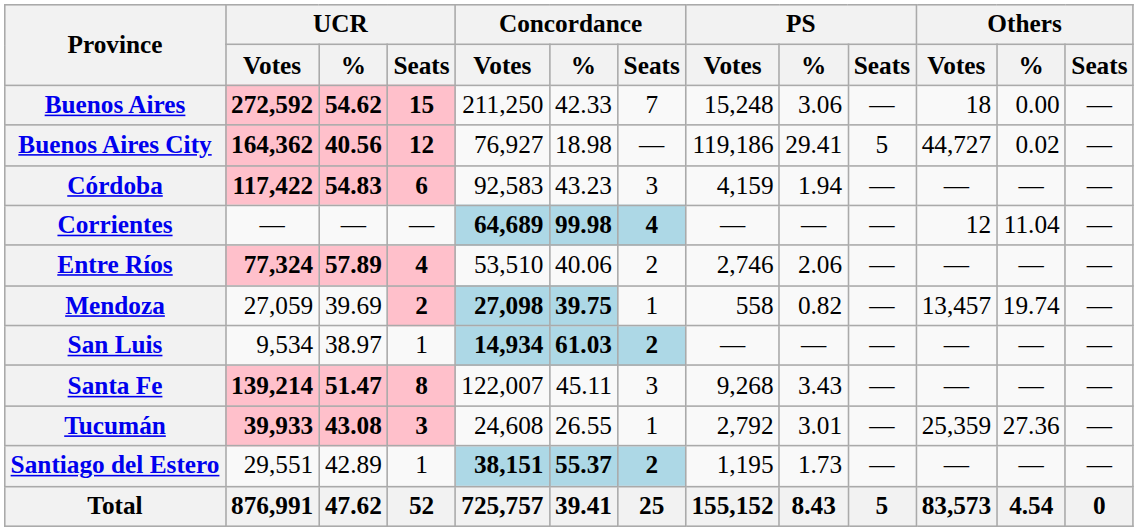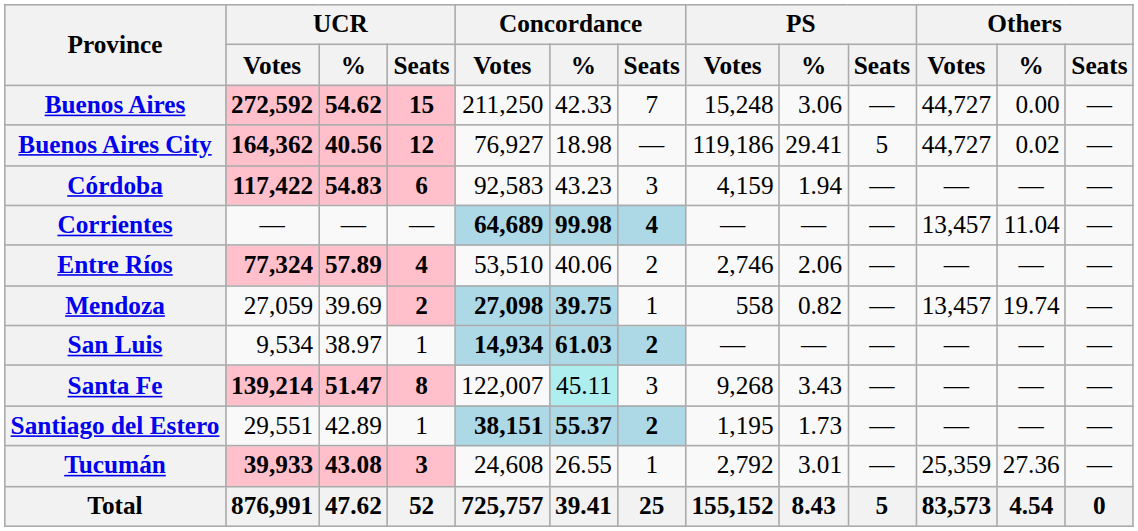 <table class="wikitable sortable plainrowheaders" style="text-align:right;">
 <tr>
 <th rowspan=2>Province</th>
 <th colspan=3>UCR</th>
 <th colspan=3>Concordance</th>
 <th colspan=3>PS</th>
 <th colspan=3>Others</th>
 </tr>
 <tr>
 <th>Votes</th>
 <th>%</th>
 <th>Seats</th>
 <th>Votes</th>
 <th>%</th>
 <th>Seats</th>
 <th>Votes</th>
 <th>%</th>
 <th>Seats</th>
 <th>Votes</th>
 <th>%</th>
 <th>Seats</th>
 </tr>
 <tr>
 <th scope=row><a href='#'>Buenos Aires</a></th>
 <td bgcolor=pink><strong>272,592</strong></td>
 <td bgcolor=pink><strong>54.62</strong></td>
 <td align=center bgcolor=pink><strong>15</strong></td>
 <td>211,250</td>
 <td>42.33</td>
 <td align=center>7</td>
 <td>15,248</td>
 <td>3.06</td>
 <td align=center>—</td>
-<td>18</td>
+<td>44,727</td>
 <td>0.00</td>
 <td align=center>—</td>
 </tr>
 <tr>
 <th scope=row><a href='#'>Buenos Aires City</a></th>
 <td bgcolor=pink><strong>164,362</strong></td>
 <td bgcolor=pink><strong>40.56</strong></td>
 <td align=center bgcolor=pink><strong>12</strong></td>
 <td>76,927</td>
 <td>18.98</td>
 <td align=center>—</td>
 <td>119,186</td>
 <td>29.41</td>
 <td align=center>5</td>
 <td>44,727</td>
 <td>0.02</td>
 <td align=center>—</td>
 </tr>
 <tr>
 <th scope=row><a href='#'>Córdoba</a></th>
 <td bgcolor=pink><strong>117,422</strong></td>
 <td bgcolor=pink><strong>54.83</strong></td>
 <td align=center bgcolor=pink><strong>6</strong></td>
 <td>92,583</td>
 <td>43.23</td>
 <td align=center>3</td>
 <td>4,159</td>
 <td>1.94</td>
 <td align=center>—</td>
 <td align=center>—</td>
 <td align=center>—</td>
 <td align=center>—</td>
 </tr>
 <tr>
 <th scope=row><a href='#'>Corrientes</a></th>
 <td align=center>—</td>
 <td align=center>—</td>
 <td align=center>—</td>
 <td bgcolor=lightblue><strong>64,689</strong></td>
 <td bgcolor=lightblue><strong>99.98</strong></td>
 <td align=center bgcolor=lightblue><strong>4</strong></td>
 <td align=center>—</td>
 <td align=center>—</td>
 <td align=center>—</td>
-<td>12</td>
+<td>13,457</td>
 <td>11.04</td>
 <td align=center>—</td>
 </tr>
 <tr>
 <th scope=row><a href='#'>Entre Ríos</a></th>
 <td bgcolor=pink><strong>77,324</strong></td>
 <td bgcolor=pink><strong>57.89</strong></td>
 <td align=center bgcolor=pink><strong>4</strong></td>
 <td>53,510</td>
 <td>40.06</td>
 <td align=center>2</td>
 <td>2,746</td>
 <td>2.06</td>
 <td align=center>—</td>
 <td align=center>—</td>
 <td align=center>—</td>
 <td align=center>—</td>
 </tr>
 <tr>
 <th scope=row><a href='#'>Mendoza</a></th>
 <td>27,059</td>
 <td>39.69</td>
 <td align=center bgcolor=pink><strong>2</strong></td>
 <td bgcolor=lightblue><strong>27,098</strong></td>
 <td bgcolor=lightblue><strong>39.75</strong></td>
 <td align=center>1</td>
 <td>558</td>
 <td>0.82</td>
 <td align=center>—</td>
 <td>13,457</td>
 <td>19.74</td>
 <td align=center>—</td>
 </tr>
 <tr>
 <th scope=row><a href='#'>San Luis</a></th>
 <td>9,534</td>
 <td>38.97</td>
 <td align=center>1</td>
 <td bgcolor=lightblue><strong>14,934</strong></td>
 <td bgcolor=lightblue><strong>61.03</strong></td>
 <td align=center bgcolor=lightblue><strong>2</strong></td>
 <td align=center>—</td>
 <td align=center>—</td>
 <td align=center>—</td>
 <td align=center>—</td>
 <td align=center>—</td>
 <td align=center>—</td>
 </tr>
 <tr>
 <th scope=row><a href='#'>Santa Fe</a></th>
 <td bgcolor=pink><strong>139,214</strong></td>
 <td bgcolor=pink><strong>51.47</strong></td>
 <td align=center bgcolor=pink><strong>8</strong></td>
 <td>122,007</td>
-<td>45.11</td>
+<td style="background: paleturquoise;">45.11</td>
 <td align=center>3</td>
 <td>9,268</td>
 <td>3.43</td>
+<td align=center>—</td>
+<td align=center>—</td>
+<td align=center>—</td>
+<td align=center>—</td>
+</tr>
+<tr>
+<th scope=row><a href='#'>Santiago del Estero</a></th>
+<td>29,551</td>
+<td>42.89</td>
+<td align=center>1</td>
+<td bgcolor=lightblue><strong>38,151</strong></td>
+<td bgcolor=lightblue><strong>55.37</strong></td>
+<td align=center bgcolor=lightblue><strong>2</strong></td>
+<td>1,195</td>
+<td>1.73</td>
 <td align=center>—</td>
 <td align=center>—</td>
 <td align=center>—</td>
 <td align=center>—</td>
 </tr>
 <tr>
 <th scope=row><a href='#'>Tucumán</a></th>
 <td bgcolor=pink><strong>39,933</strong></td>
 <td bgcolor=pink><strong>43.08</strong></td>
 <td align=center bgcolor=pink><strong>3</strong></td>
 <td>24,608</td>
 <td>26.55</td>
 <td align=center>1</td>
 <td>2,792</td>
 <td>3.01</td>
 <td align=center>—</td>
 <td>25,359</td>
 <td>27.36</td>
 <td align=center>—</td>
 </tr>
 <tr>
-<th scope=row><a href='#'>Santiago del Estero</a></th>
-<td>29,551</td>
-<td>42.89</td>
-<td align=center>1</td>
-<td bgcolor=lightblue><strong>38,151</strong></td>
-<td bgcolor=lightblue><strong>55.37</strong></td>
-<td align=center bgcolor=lightblue><strong>2</strong></td>
-<td>1,195</td>
-<td>1.73</td>
-<td align=center>—</td>
-<td align=center>—</td>
-<td align=center>—</td>
-<td align=center>—</td>
-</tr>
-<tr>
 <th>Total</th>
 <th>876,991</th>
 <th>47.62</th>
 <th>52</th>
 <th>725,757</th>
 <th>39.41</th>
 <th>25</th>
 <th>155,152</th>
 <th>8.43</th>
 <th>5</th>
 <th>83,573</th>
 <th>4.54</th>
 <th>0</th>
 </tr>
 </table>
